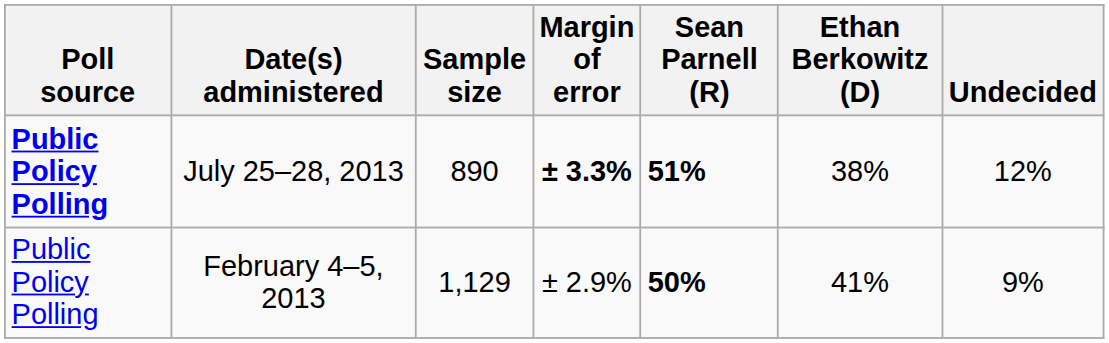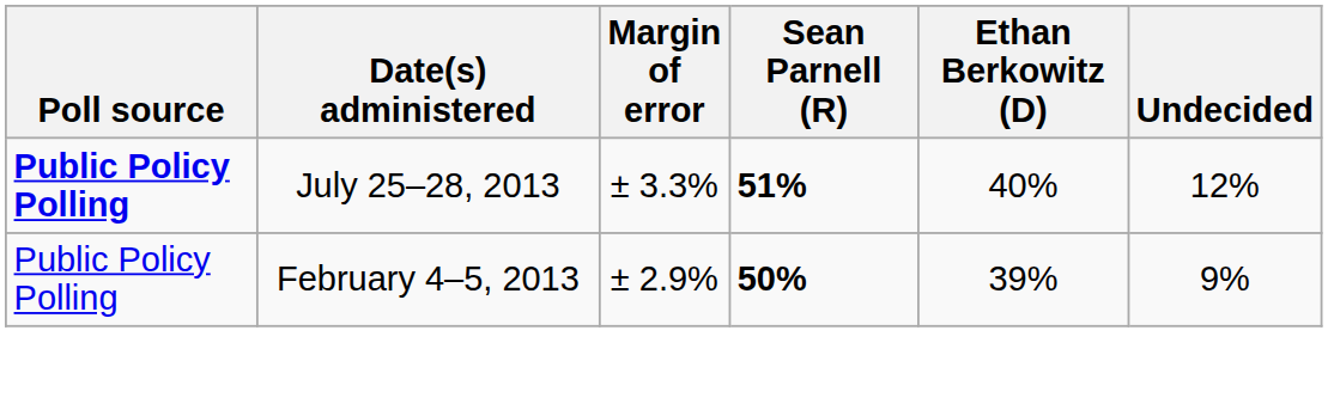 <table class="wikitable">
 <tr valign= bottom>
 <th style="width:150px;">Poll source</th>
 <th style="width:190px;">Date(s)<br>administered</th>
-<th class=small>Sample<br>size</th>
 <th>Margin of<br>error</th>
 <th style="width:100px;">Sean<br>Parnell (R)</th>
 <th style="width:100px;">Ethan<br>Berkowitz (D)</th>
 <th style="width:40px;">Undecided</th>
 </tr>
 <tr>
 <td><strong><a href='#'>Public Policy Polling</a></strong></td>
 <td align=center>July 25–28, 2013</td>
-<td align=center>890</td>
-<td align=center><strong>± 3.3%</strong></td>
+<td align=center>± 3.3%</td>
 <td><strong>51%</strong></td>
-<td align=center>38%</td>
+<td align=center>40%</td>
 <td align=center>12%</td>
 </tr>
 <tr>
 <td><a href='#'>Public Policy Polling</a></td>
 <td align=center>February 4–5, 2013</td>
-<td align=center>1,129</td>
 <td align=center>± 2.9%</td>
 <td><strong>50%</strong></td>
-<td align=center>41%</td>
+<td align=center>39%</td>
 <td align=center>9%</td>
 </tr>
 </table>
